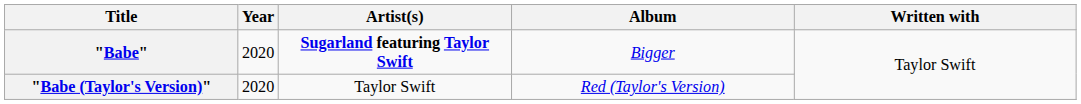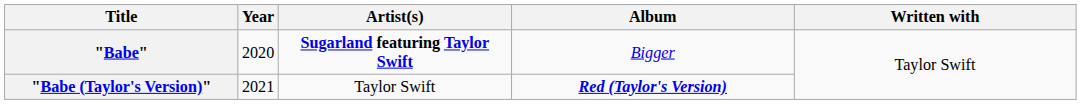 <table class="wikitable plainrowheaders" style="text-align:center;">
 <tr>
 <th scope="col" style="width:14em;">Title</th>
 <th scope="col" style="width:1em;">Year</th>
 <th scope="col" style="width:14em;">Artist(s)</th>
 <th scope="col" style="width:17em;">Album</th>
 <th scope="col" style="width:17em;">Written with</th>
 </tr>
 <tr>
 <th scope="row">"<a href='#'>Babe</a>"</th>
 <td>2020</td>
 <td><strong><a href='#'>Sugarland</a> featuring <a href='#'>Taylor Swift</a></strong></td>
 <td><em><a href='#'>Bigger</a></em></td>
 <td rowspan=2>Taylor Swift</td>
 </tr>
 <tr>
 <th scope="row">"<a href='#'>Babe (Taylor's Version)</a>"</th>
-<td>2020</td>
+<td>2021</td>
 <td>Taylor Swift</td>
-<td><em><a href='#'>Red (Taylor's Version)</a></em></td>
+<td><strong><em><a href='#'>Red (Taylor's Version)</a></em></strong></td>
 </tr>
 </table>
